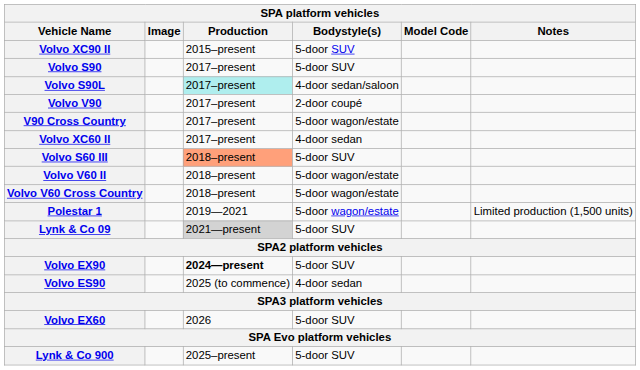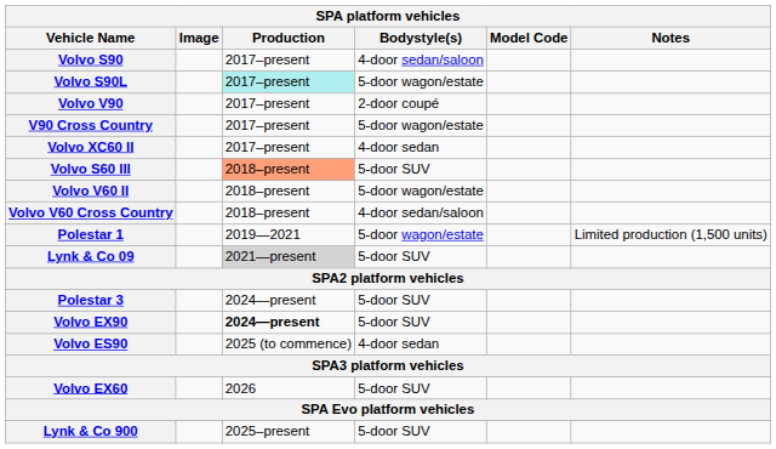 <table class="wikitable">
 <tr>
 <th colspan=6>SPA platform vehicles</th>
 </tr>
 <tr>
 <th>Vehicle Name</th>
 <th>Image</th>
 <th>Production</th>
 <th>Bodystyle(s)</th>
 <th>Model Code</th>
 <th>Notes</th>
 </tr>
 <tr>
-<th><a href='#'>Volvo XC90 II</a></th>
-<td></td>
-<td>2015–present</td>
-<td>5-door <a href='#'>SUV</a></td>
-<td></td>
-<td></td>
-</tr>
-<tr>
 <th><a href='#'>Volvo S90</a></th>
 <td></td>
 <td>2017–present</td>
-<td>5-door SUV</td>
+<td>4-door <a href='#'>sedan/saloon</a></td>
 <td></td>
 <td></td>
 </tr>
 <tr>
 <th><a href='#'>Volvo S90L</a></th>
 <td></td>
 <td style="background: paleturquoise;">2017–present</td>
-<td>4-door sedan/saloon</td>
+<td>5-door wagon/estate</td>
 <td></td>
 <td></td>
 </tr>
 <tr>
 <th><a href='#'>Volvo V90</a></th>
 <td></td>
 <td>2017–present</td>
 <td>2-door coupé</td>
 <td></td>
 <td></td>
 </tr>
 <tr>
 <th><a href='#'>V90 Cross Country</a></th>
 <td></td>
 <td>2017–present</td>
 <td>5-door wagon/estate</td>
 <td></td>
 <td></td>
 </tr>
 <tr>
 <th><a href='#'>Volvo XC60 II</a></th>
 <td></td>
 <td>2017–present</td>
 <td>4-door sedan</td>
 <td></td>
 <td></td>
 </tr>
 <tr>
 <th><a href='#'>Volvo S60 III</a></th>
 <td></td>
 <td style="background: lightsalmon;">2018–present</td>
 <td>5-door SUV</td>
 <td></td>
 <td></td>
 </tr>
 <tr>
 <th><a href='#'>Volvo V60 II</a></th>
 <td></td>
 <td>2018–present</td>
 <td>5-door wagon/estate</td>
 <td></td>
 <td></td>
 </tr>
 <tr>
 <th><a href='#'>Volvo V60 Cross Country</a></th>
 <td></td>
 <td>2018–present</td>
-<td>5-door wagon/estate</td>
+<td>4-door sedan/saloon</td>
 <td></td>
 <td></td>
 </tr>
 <tr>
 <th><a href='#'>Polestar 1</a></th>
 <td></td>
 <td>2019—2021</td>
 <td>5-door <a href='#'>wagon/estate</a></td>
 <td></td>
 <td>Limited production (1,500 units)</td>
 </tr>
 <tr>
 <th><a href='#'>Lynk & Co 09</a></th>
 <td></td>
 <td style="background: lightgrey;">2021—present</td>
 <td>5-door SUV</td>
 <td></td>
 <td></td>
 </tr>
 <tr>
 <th colspan=6>SPA2 platform vehicles</th>
+</tr>
+<tr>
+<th><a href='#'>Polestar 3</a></th>
+<td></td>
+<td>2024—present</td>
+<td>5-door SUV</td>
+<td></td>
+<td></td>
 </tr>
 <tr>
 <th><a href='#'>Volvo EX90</a></th>
 <td></td>
 <td><strong>2024—present</strong></td>
 <td>5-door SUV</td>
 <td></td>
 <td></td>
 </tr>
 <tr>
 <th><a href='#'>Volvo ES90</a></th>
 <td></td>
 <td>2025 (to commence)</td>
 <td>4-door sedan</td>
 <td></td>
 <td></td>
 </tr>
 <tr>
 <th colspan=6>SPA3 platform vehicles</th>
 </tr>
 <tr>
 <th><a href='#'>Volvo EX60</a></th>
 <td></td>
 <td>2026</td>
 <td>5-door SUV</td>
 <td></td>
 <td></td>
 </tr>
 <tr>
 <th colspan=6>SPA Evo platform vehicles</th>
 </tr>
 <tr>
 <th><a href='#'>Lynk & Co 900</a></th>
 <td></td>
 <td>2025–present</td>
 <td>5-door SUV</td>
 <td></td>
 <td></td>
 </tr>
 </table>
